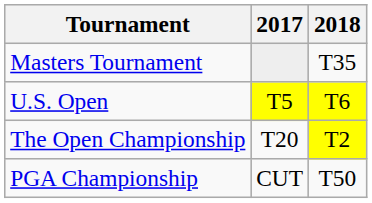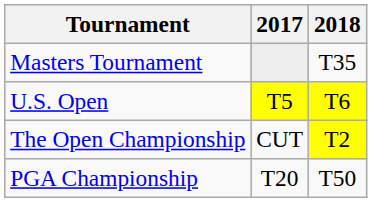 <table class="wikitable" style="font-size:95%;text-align:center;">
 <tr>
 <th>Tournament</th>
 <th>2017</th>
 <th>2018</th>
 </tr>
 <tr>
 <td align=left><a href='#'>Masters Tournament</a></td>
 <td style="background:#eeeeee;"></td>
 <td>T35</td>
 </tr>
 <tr>
 <td align=left><a href='#'>U.S. Open</a></td>
 <td style="background:yellow;">T5</td>
 <td style="background:yellow;">T6</td>
 </tr>
 <tr>
 <td align=left><a href='#'>The Open Championship</a></td>
-<td>T20</td>
+<td>CUT</td>
 <td style="background:yellow;">T2</td>
 </tr>
 <tr>
 <td align=left><a href='#'>PGA Championship</a></td>
-<td>CUT</td>
+<td>T20</td>
 <td>T50</td>
 </tr>
 </table>
